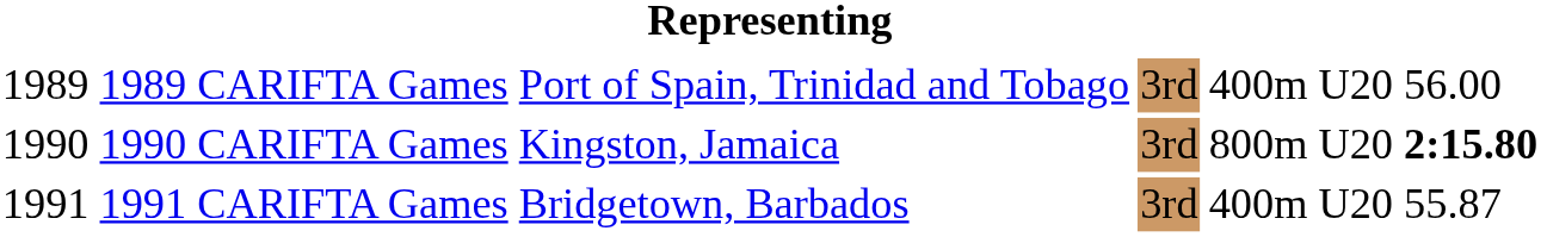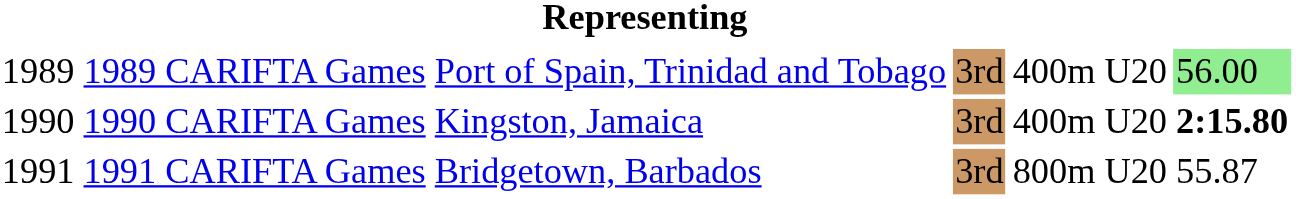 <table>
 <tr>
 <th colspan="6">Representing </th>
 </tr>
 <tr>
 </tr>
 <tr>
 <td rowspan=1>1989</td>
 <td><a href='#'>1989 CARIFTA Games</a></td>
 <td><a href='#'>Port of Spain, Trinidad and Tobago </a></td>
 <td bgcolor=cc9966>3rd</td>
 <td>400m U20</td>
-<td>56.00</td>
+<td style="background: lightgreen;">56.00</td>
 </tr>
 <tr>
 <td rowspan=1>1990</td>
 <td><a href='#'>1990 CARIFTA Games</a></td>
 <td><a href='#'>Kingston, Jamaica</a></td>
 <td bgcolor=cc9966>3rd</td>
-<td>800m U20</td>
+<td>400m U20</td>
 <td><strong>2:15.80</strong></td>
 </tr>
 <tr>
 <td rowspan=1>1991</td>
 <td><a href='#'>1991 CARIFTA Games</a></td>
 <td><a href='#'>Bridgetown, Barbados</a></td>
 <td bgcolor=cc9966>3rd</td>
-<td>400m U20</td>
+<td>800m U20</td>
 <td>55.87</td>
 </tr>
 <tr>
 </tr>
 </table>
